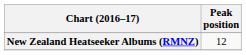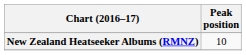 <table class="wikitable sortable plainrowheaders" style="text-align:center">
 <tr>
 <th scope="col">Chart (2016–17)</th>
 <th scope="col">Peak<br> position</th>
 </tr>
 <tr>
 </tr>
 <tr>
 <th scope="row">New Zealand Heatseeker Albums (<a href='#'>RMNZ</a>)</th>
-<td>12</td>
+<td>10</td>
 </tr>
 <tr>
 </tr>
 <tr>
 </tr>
 </table>
